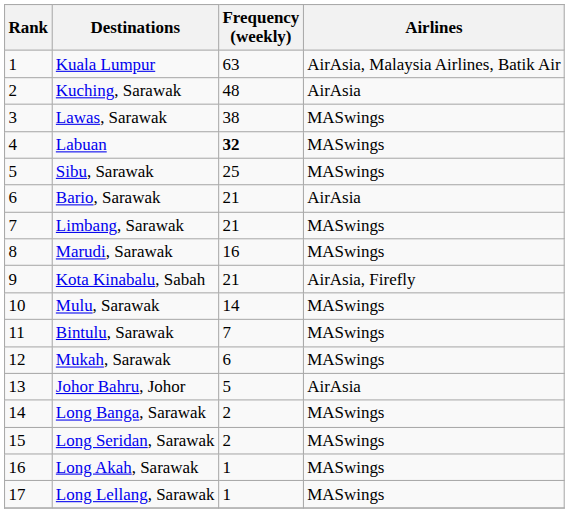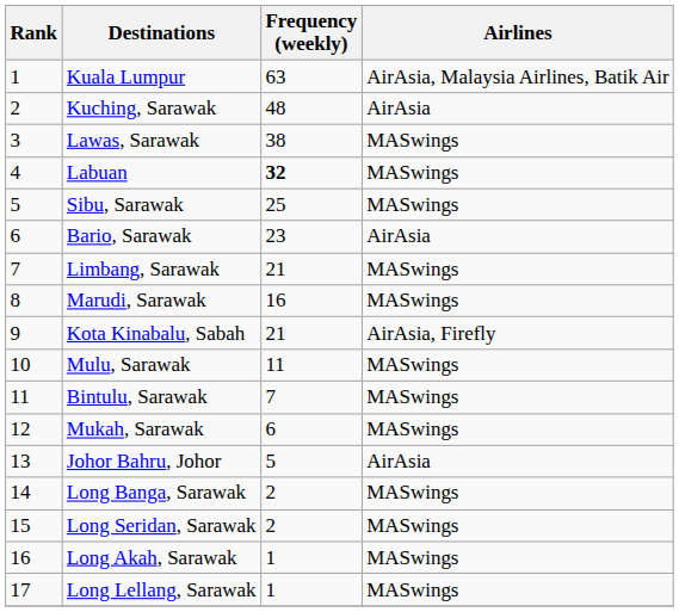 <table class="wikitable sortable" style="align=center;">
 <tr>
 <th>Rank</th>
 <th>Destinations</th>
 <th>Frequency<br>(weekly)</th>
 <th>Airlines</th>
 </tr>
 <tr>
 <td>1</td>
 <td> <a href='#'>Kuala Lumpur</a></td>
 <td>63</td>
 <td>AirAsia, Malaysia Airlines, Batik Air</td>
 </tr>
 <tr>
 <td>2</td>
 <td> <a href='#'>Kuching</a>, Sarawak</td>
 <td>48</td>
 <td>AirAsia</td>
 </tr>
 <tr>
 <td>3</td>
 <td> <a href='#'>Lawas</a>, Sarawak</td>
 <td>38</td>
 <td>MASwings</td>
 </tr>
 <tr>
 <td>4</td>
 <td> <a href='#'>Labuan</a></td>
 <td><strong>32</strong></td>
 <td>MASwings</td>
 </tr>
 <tr>
 <td>5</td>
 <td> <a href='#'>Sibu</a>, Sarawak</td>
 <td>25</td>
 <td>MASwings</td>
 </tr>
 <tr>
 <td>6</td>
 <td> <a href='#'>Bario</a>, Sarawak</td>
-<td>21</td>
+<td>23</td>
 <td>AirAsia</td>
 </tr>
 <tr>
 <td>7</td>
 <td> <a href='#'>Limbang</a>, Sarawak</td>
 <td>21</td>
 <td>MASwings</td>
 </tr>
 <tr>
 <td>8</td>
 <td> <a href='#'>Marudi</a>, Sarawak</td>
 <td>16</td>
 <td>MASwings</td>
 </tr>
 <tr>
 <td>9</td>
 <td> <a href='#'>Kota Kinabalu</a>, Sabah</td>
 <td>21</td>
 <td>AirAsia, Firefly</td>
 </tr>
 <tr>
 <td>10</td>
 <td> <a href='#'>Mulu</a>, Sarawak</td>
-<td>14</td>
+<td>11</td>
 <td>MASwings</td>
 </tr>
 <tr>
 <td>11</td>
 <td> <a href='#'>Bintulu</a>, Sarawak</td>
 <td>7</td>
 <td>MASwings</td>
 </tr>
 <tr>
 <td>12</td>
 <td> <a href='#'>Mukah</a>, Sarawak</td>
 <td>6</td>
 <td>MASwings</td>
 </tr>
 <tr>
 <td>13</td>
 <td> <a href='#'>Johor Bahru</a>, Johor</td>
 <td>5</td>
 <td>AirAsia</td>
 </tr>
 <tr>
 <td>14</td>
 <td> <a href='#'>Long Banga</a>, Sarawak</td>
 <td>2</td>
 <td>MASwings</td>
 </tr>
 <tr>
 <td>15</td>
 <td> <a href='#'>Long Seridan</a>, Sarawak</td>
 <td>2</td>
 <td>MASwings</td>
 </tr>
 <tr>
 <td>16</td>
 <td> <a href='#'>Long Akah</a>, Sarawak</td>
 <td>1</td>
 <td>MASwings</td>
 </tr>
 <tr>
 <td>17</td>
 <td> <a href='#'>Long Lellang</a>, Sarawak</td>
 <td>1</td>
 <td>MASwings</td>
 </tr>
 <tr>
 </tr>
 </table>
